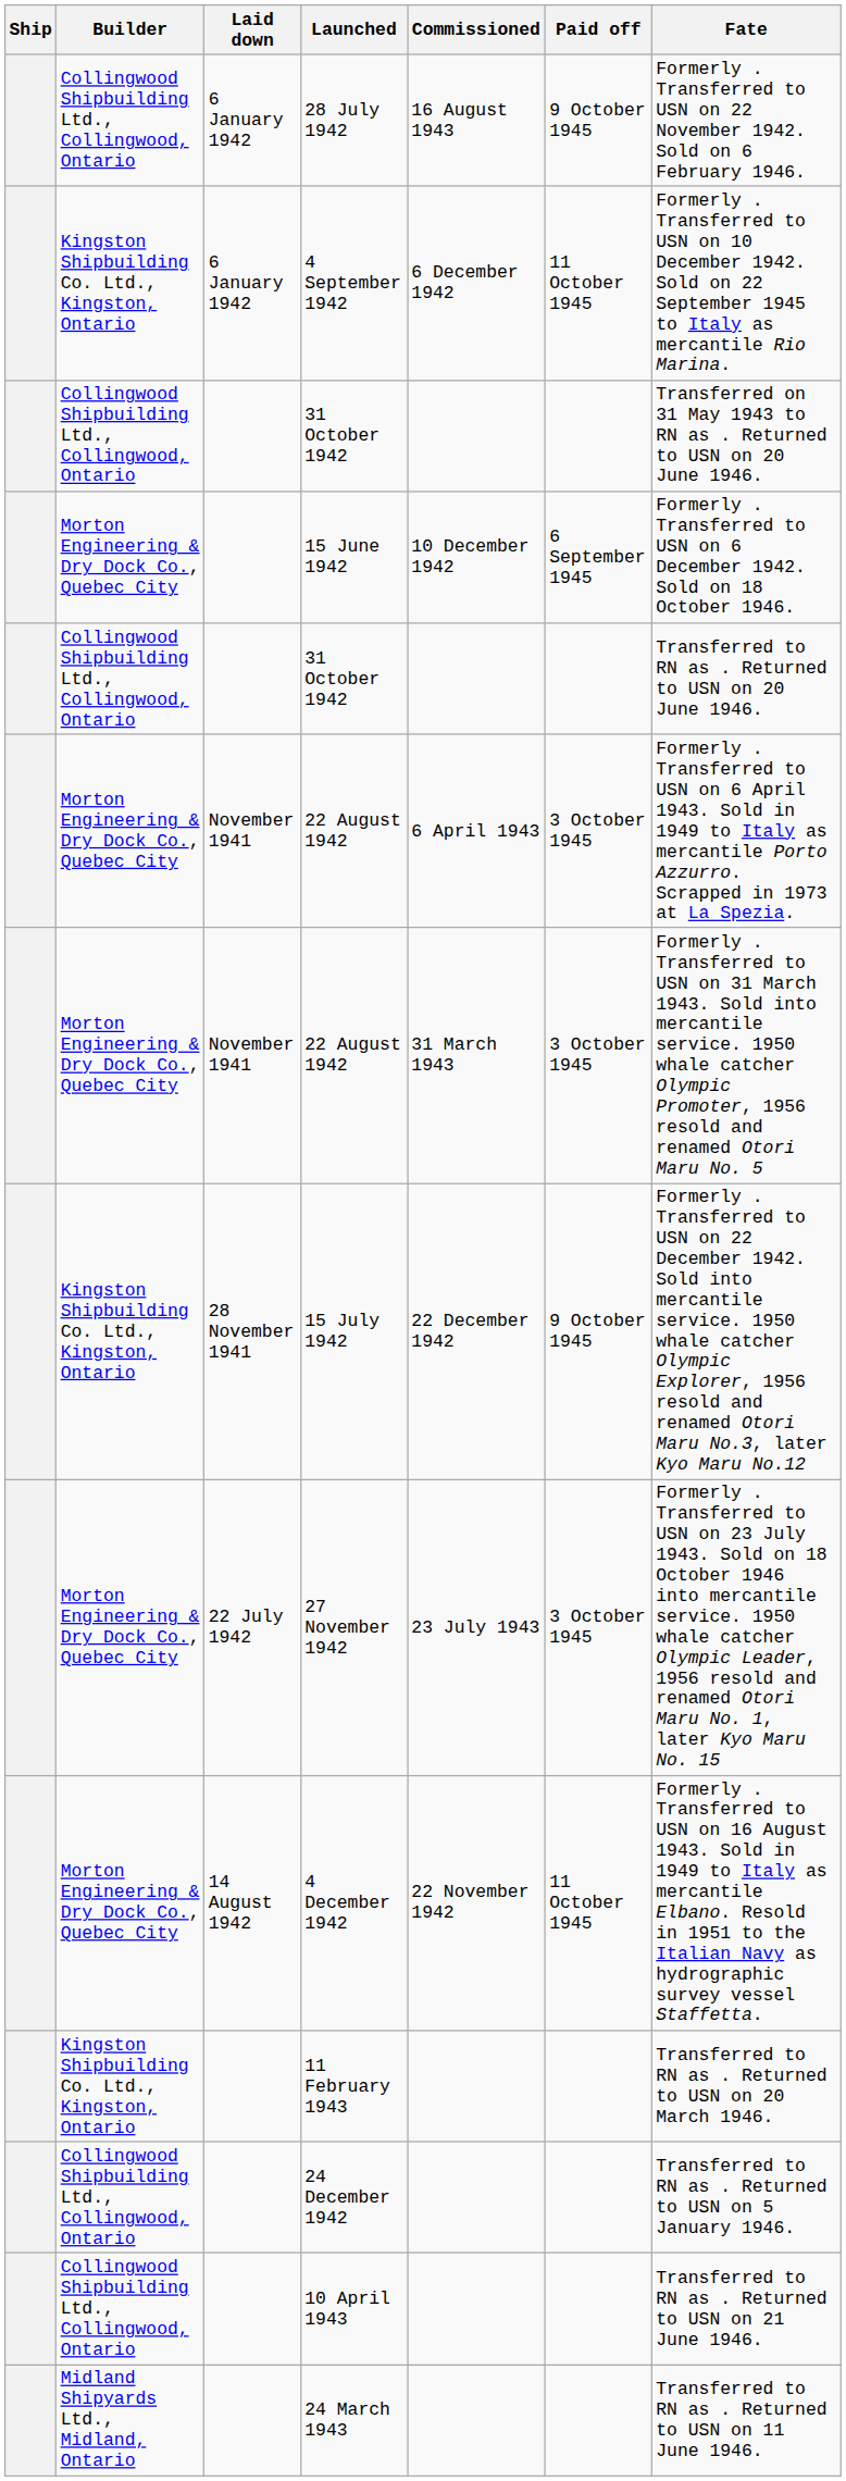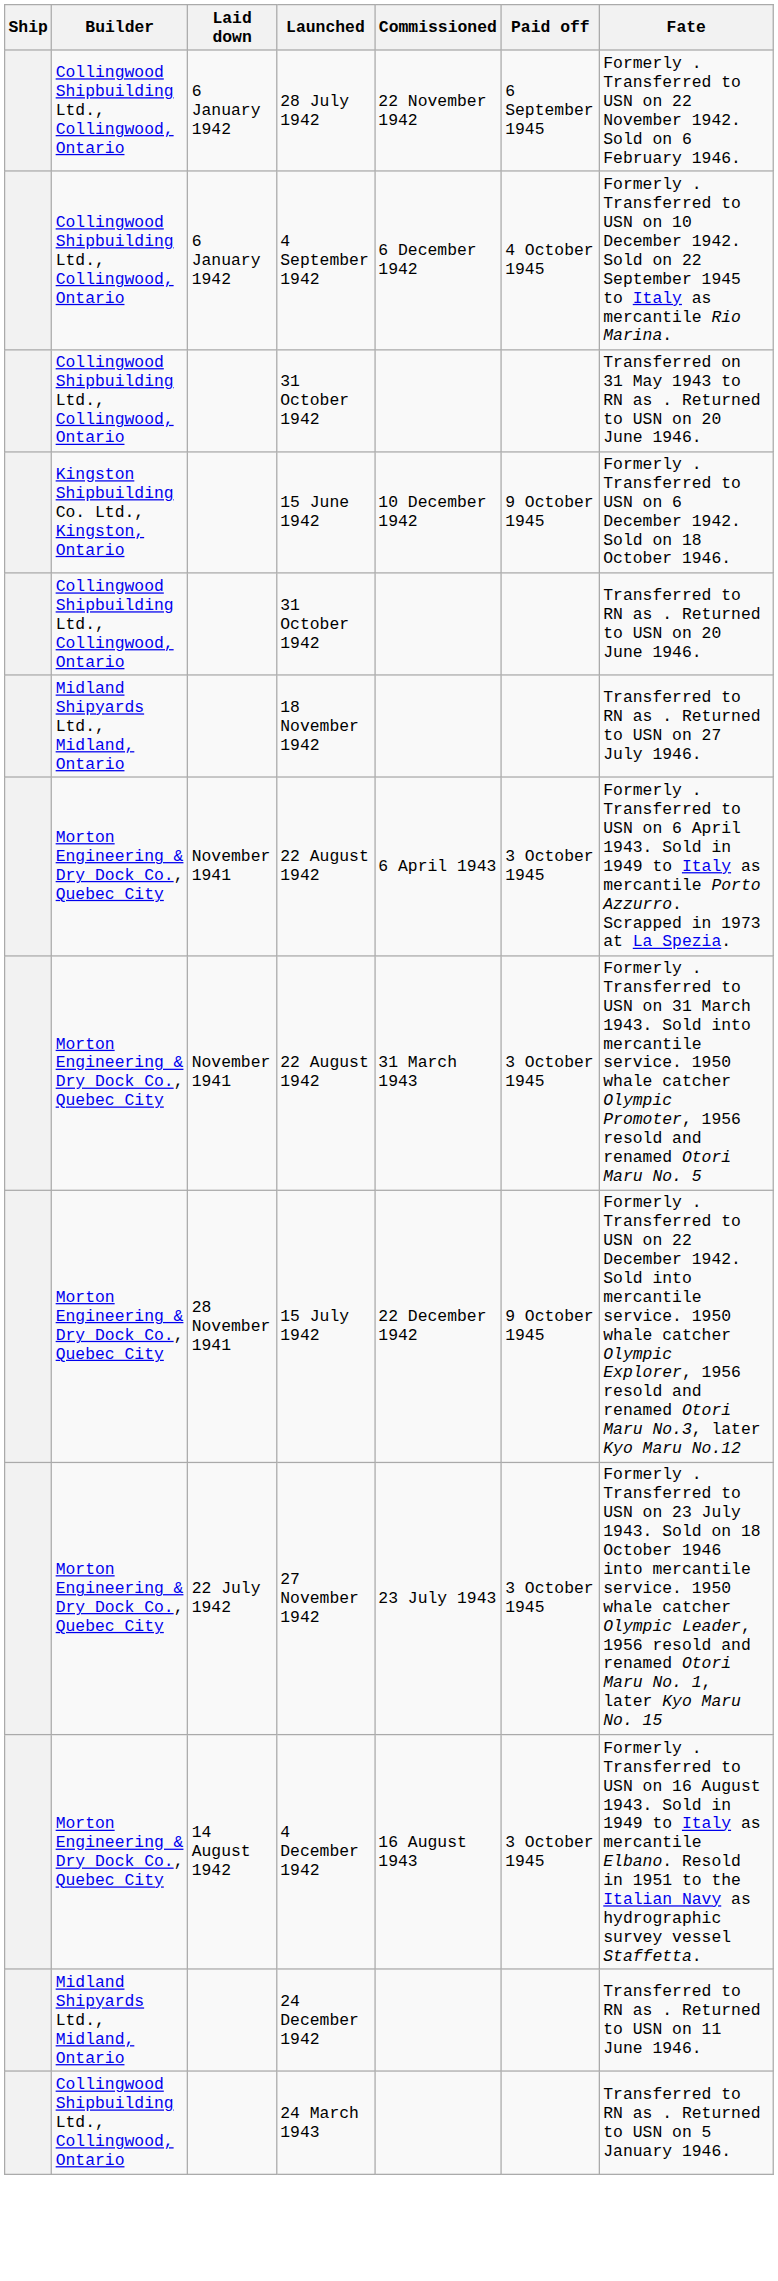 <table class="wikitable sortable plainrowheaders">
 <tr>
 <th scope="col">Ship</th>
 <th scope="col">Builder</th>
 <th scope="col">Laid down</th>
 <th scope="col">Launched</th>
 <th scope="col">Commissioned</th>
 <th scope="col">Paid off</th>
 <th scope="col">Fate</th>
 </tr>
 <tr>
 <th scope="row"></th>
 <td><a href='#'>Collingwood Shipbuilding</a> Ltd., <a href='#'>Collingwood, Ontario</a></td>
 <td>6 January 1942</td>
 <td>28 July 1942</td>
-<td>16 August 1943</td>
-<td>9 October 1945</td>
+<td>22 November 1942</td>
+<td>6 September 1945</td>
 <td>Formerly . Transferred to USN on 22 November 1942. Sold on 6 February 1946.</td>
 </tr>
 <tr>
 <th scope="row"></th>
-<td><a href='#'>Kingston Shipbuilding</a> Co. Ltd., <a href='#'>Kingston, Ontario</a></td>
+<td><a href='#'>Collingwood Shipbuilding</a> Ltd., <a href='#'>Collingwood, Ontario</a></td>
 <td>6 January 1942</td>
 <td>4 September 1942</td>
 <td>6 December 1942</td>
-<td>11 October 1945</td>
+<td>4 October 1945</td>
 <td>Formerly . Transferred to USN on 10 December 1942. Sold on 22 September 1945 to <a href='#'>Italy</a> as mercantile <em>Rio Marina</em>.</td>
 </tr>
 <tr>
 <th scope="row"></th>
 <td><a href='#'>Collingwood Shipbuilding</a> Ltd., <a href='#'>Collingwood, Ontario</a></td>
 <td></td>
 <td>31 October 1942</td>
 <td></td>
 <td></td>
 <td>Transferred on 31 May 1943 to RN as . Returned to USN on 20 June 1946.</td>
 </tr>
 <tr>
 <th scope="row"></th>
-<td><a href='#'>Morton Engineering & Dry Dock Co.</a>, <a href='#'>Quebec City</a></td>
+<td><a href='#'>Kingston Shipbuilding</a> Co. Ltd., <a href='#'>Kingston, Ontario</a></td>
 <td></td>
 <td>15 June 1942</td>
 <td>10 December 1942</td>
-<td>6 September 1945</td>
+<td>9 October 1945</td>
 <td>Formerly . Transferred to USN on 6 December 1942. Sold on 18 October 1946.</td>
 </tr>
 <tr>
 <th scope="row"></th>
 <td><a href='#'>Collingwood Shipbuilding</a> Ltd., <a href='#'>Collingwood, Ontario</a></td>
 <td></td>
 <td>31 October 1942</td>
 <td></td>
 <td></td>
 <td>Transferred to RN as . Returned to USN on 20 June 1946.</td>
+</tr>
+<tr>
+<th scope="row"></th>
+<td><a href='#'>Midland Shipyards</a> Ltd., <a href='#'>Midland, Ontario</a></td>
+<td></td>
+<td>18 November 1942</td>
+<td></td>
+<td></td>
+<td>Transferred to RN as . Returned to USN on 27 July 1946.</td>
 </tr>
 <tr>
 <th scope="row"></th>
 <td><a href='#'>Morton Engineering & Dry Dock Co.</a>, <a href='#'>Quebec City</a></td>
 <td>November 1941</td>
 <td>22 August 1942</td>
 <td>6 April 1943</td>
 <td>3 October 1945</td>
 <td>Formerly . Transferred to USN on 6 April 1943. Sold in 1949 to <a href='#'>Italy</a> as mercantile <em>Porto Azzurro</em>. Scrapped in 1973 at <a href='#'>La Spezia</a>.</td>
 </tr>
 <tr>
 <th scope="row"></th>
 <td><a href='#'>Morton Engineering & Dry Dock Co.</a>, <a href='#'>Quebec City</a></td>
 <td>November 1941</td>
 <td>22 August 1942</td>
 <td>31 March 1943</td>
 <td>3 October 1945</td>
 <td>Formerly . Transferred to USN on 31 March 1943. Sold into mercantile service. 1950 whale catcher <em>Olympic Promoter</em>, 1956 resold and renamed <em>Otori Maru No. 5</em></td>
 </tr>
 <tr>
 <th scope="row"></th>
-<td><a href='#'>Kingston Shipbuilding</a> Co. Ltd., <a href='#'>Kingston, Ontario</a></td>
+<td><a href='#'>Morton Engineering & Dry Dock Co.</a>, <a href='#'>Quebec City</a></td>
 <td>28 November 1941</td>
 <td>15 July 1942</td>
 <td>22 December 1942</td>
 <td>9 October 1945</td>
 <td>Formerly . Transferred to USN on 22 December 1942. Sold into mercantile service. 1950 whale catcher <em>Olympic Explorer</em>, 1956 resold and renamed <em>Otori Maru No.3</em>, later <em>Kyo Maru No.12</em></td>
 </tr>
 <tr>
 <th scope="row"></th>
 <td><a href='#'>Morton Engineering & Dry Dock Co.</a>, <a href='#'>Quebec City</a></td>
 <td>22 July 1942</td>
 <td>27 November 1942</td>
 <td>23 July 1943</td>
 <td>3 October 1945</td>
 <td>Formerly . Transferred to USN on 23 July 1943. Sold on 18 October 1946 into mercantile service. 1950 whale catcher <em>Olympic Leader</em>, 1956 resold and renamed <em>Otori Maru No. 1</em>, later <em>Kyo Maru No. 15</em></td>
 </tr>
 <tr>
 <th scope="row"></th>
 <td><a href='#'>Morton Engineering & Dry Dock Co.</a>, <a href='#'>Quebec City</a></td>
 <td>14 August 1942</td>
 <td>4 December 1942</td>
-<td>22 November 1942</td>
-<td>11 October 1945</td>
+<td>16 August 1943</td>
+<td>3 October 1945</td>
 <td>Formerly . Transferred to USN on 16 August 1943. Sold in 1949 to <a href='#'>Italy</a> as mercantile <em>Elbano</em>. Resold in 1951 to the <a href='#'>Italian Navy</a> as hydrographic survey vessel <em>Staffetta</em>.</td>
 </tr>
 <tr>
 <th scope="row"></th>
-<td><a href='#'>Kingston Shipbuilding</a> Co. Ltd., <a href='#'>Kingston, Ontario</a></td>
+<td><a href='#'>Midland Shipyards</a> Ltd., <a href='#'>Midland, Ontario</a></td>
 <td></td>
-<td>11 February 1943</td>
+<td>24 December 1942</td>
 <td></td>
 <td></td>
-<td>Transferred to RN as . Returned to USN on 20 March 1946.</td>
+<td>Transferred to RN as . Returned to USN on 11 June 1946.</td>
 </tr>
 <tr>
 <th scope="row"></th>
 <td><a href='#'>Collingwood Shipbuilding</a> Ltd., <a href='#'>Collingwood, Ontario</a></td>
 <td></td>
-<td>24 December 1942</td>
+<td>24 March 1943</td>
 <td></td>
 <td></td>
 <td>Transferred to RN as . Returned to USN on 5 January 1946.</td>
 </tr>
-<tr>
-<th scope="row"></th>
-<td><a href='#'>Collingwood Shipbuilding</a> Ltd., <a href='#'>Collingwood, Ontario</a></td>
-<td></td>
-<td>10 April 1943</td>
-<td></td>
-<td></td>
-<td>Transferred to RN as . Returned to USN on 21 June 1946.</td>
-</tr>
-<tr>
-<th scope="row"></th>
-<td><a href='#'>Midland Shipyards</a> Ltd., <a href='#'>Midland, Ontario</a></td>
-<td></td>
-<td>24 March 1943</td>
-<td></td>
-<td></td>
-<td>Transferred to RN as . Returned to USN on 11 June 1946.</td>
-</tr>
 </table>
